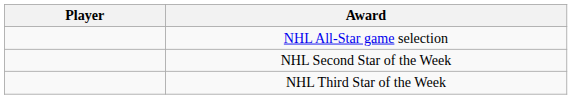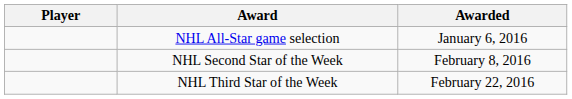 <table class="wikitable sortable" style="width:40em; text-align:center;">
 <tr>
 <th style="width:20%;">Player</th>
 <th style="width:50%;">Award</th>
+<th style="width:30%;" data-sort-type="date">Awarded</th>
 </tr>
 <tr align=center>
 <td></td>
 <td><a href='#'>NHL All-Star game</a> selection</td>
+<td>January 6, 2016</td>
 </tr>
 <tr align=center>
 <td></td>
 <td>NHL Second Star of the Week</td>
+<td>February 8, 2016</td>
 </tr>
 <tr align=center>
 <td></td>
 <td>NHL Third Star of the Week</td>
+<td>February 22, 2016</td>
 </tr>
 </table>
